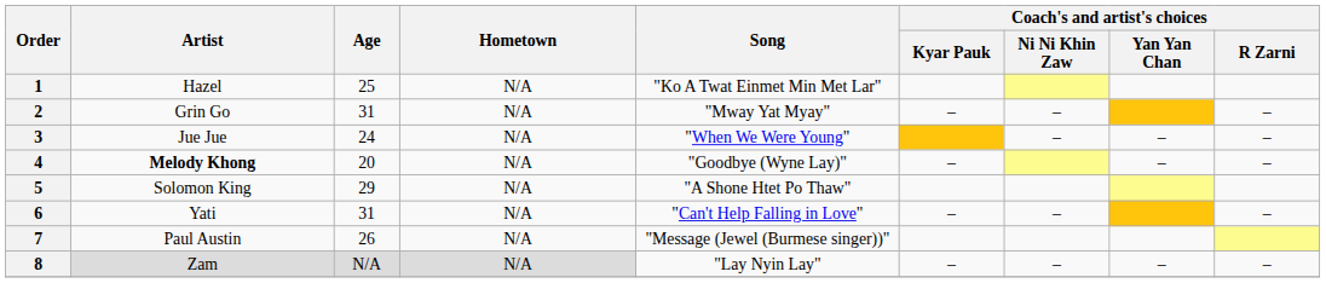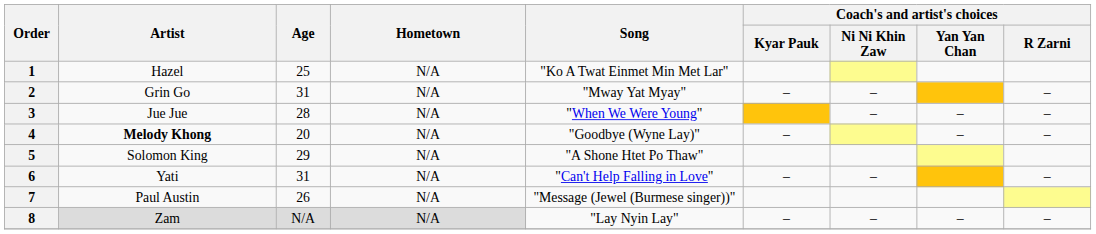 <table class="wikitable" style="text-align:center; line-height:17px; width:100%;">
 <tr>
 <th scope="col" rowspan="2" width="05%">Order</th>
 <th scope="col" rowspan="2" width="20%">Artist</th>
 <th scope="col" rowspan="2" width="05%">Age</th>
 <th scope="col" rowspan="2" width="18%">Hometown</th>
 <th scope="col" rowspan="2" width="20%">Song</th>
 <th scope="col" colspan="4" width="32%">Coach's and artist's choices</th>
 </tr>
 <tr>
 <th width="08%">Kyar Pauk</th>
 <th width="08%">Ni Ni Khin Zaw</th>
 <th width="08%">Yan Yan Chan</th>
 <th width="08%">R Zarni</th>
 </tr>
 <tr>
 <th>1</th>
 <td>Hazel</td>
 <td>25</td>
 <td>N/A</td>
 <td>"Ko A Twat Einmet Min Met Lar"</td>
 <td><strong></strong></td>
 <td style="background:#fdfc8f;"><strong></strong></td>
 <td><strong></strong></td>
 <td><strong></strong></td>
 </tr>
 <tr>
 <th>2</th>
 <td>Grin Go</td>
 <td>31</td>
 <td>N/A</td>
 <td>"Mway Yat Myay"</td>
 <td>–</td>
 <td>–</td>
 <td style="background:#FFC40C;"><strong></strong></td>
 <td>–</td>
 </tr>
 <tr>
 <th>3</th>
 <td>Jue Jue</td>
-<td>24</td>
+<td>28</td>
 <td>N/A</td>
 <td>"<a href='#'>When We Were Young</a>"</td>
 <td style="background:#FFC40C;"><strong></strong></td>
 <td>–</td>
 <td>–</td>
 <td>–</td>
 </tr>
 <tr>
 <th>4</th>
 <td><strong>Melody Khong</strong></td>
 <td>20</td>
 <td>N/A</td>
 <td>"Goodbye (Wyne Lay)"</td>
 <td>–</td>
 <td style="background:#fdfc8f;"><br><strong></strong></td>
 <td>–</td>
 <td>–</td>
 </tr>
 <tr>
 <th>5</th>
 <td>Solomon King</td>
 <td>29</td>
 <td>N/A</td>
 <td>"A Shone Htet Po Thaw"</td>
 <td><strong></strong></td>
 <td><strong></strong></td>
 <td style="background:#fdfc8f;"><strong></strong></td>
 <td><strong></strong></td>
 </tr>
 <tr>
 <th>6</th>
 <td>Yati</td>
 <td>31</td>
 <td>N/A</td>
 <td>"<a href='#'>Can't Help Falling in Love</a>"</td>
 <td>–</td>
 <td>–</td>
 <td style="background:#FFC40C;"><strong></strong></td>
 <td>–</td>
 </tr>
 <tr>
 <th>7</th>
 <td>Paul Austin</td>
 <td>26</td>
 <td>N/A</td>
 <td>"Message (Jewel (Burmese singer))"</td>
 <td><strong></strong></td>
 <td><strong></strong></td>
 <td><strong></strong></td>
 <td style="background:#fdfc8f;"><strong></strong></td>
 </tr>
 <tr>
 <th>8</th>
 <td style="background:#DCDCDC;">Zam</td>
 <td style="background:#DCDCDC;">N/A</td>
 <td style="background:#DCDCDC;">N/A</td>
 <td>"Lay Nyin Lay"</td>
 <td>–</td>
 <td>–</td>
 <td>–</td>
 <td>–</td>
 </tr>
 <tr>
 </tr>
 </table>
